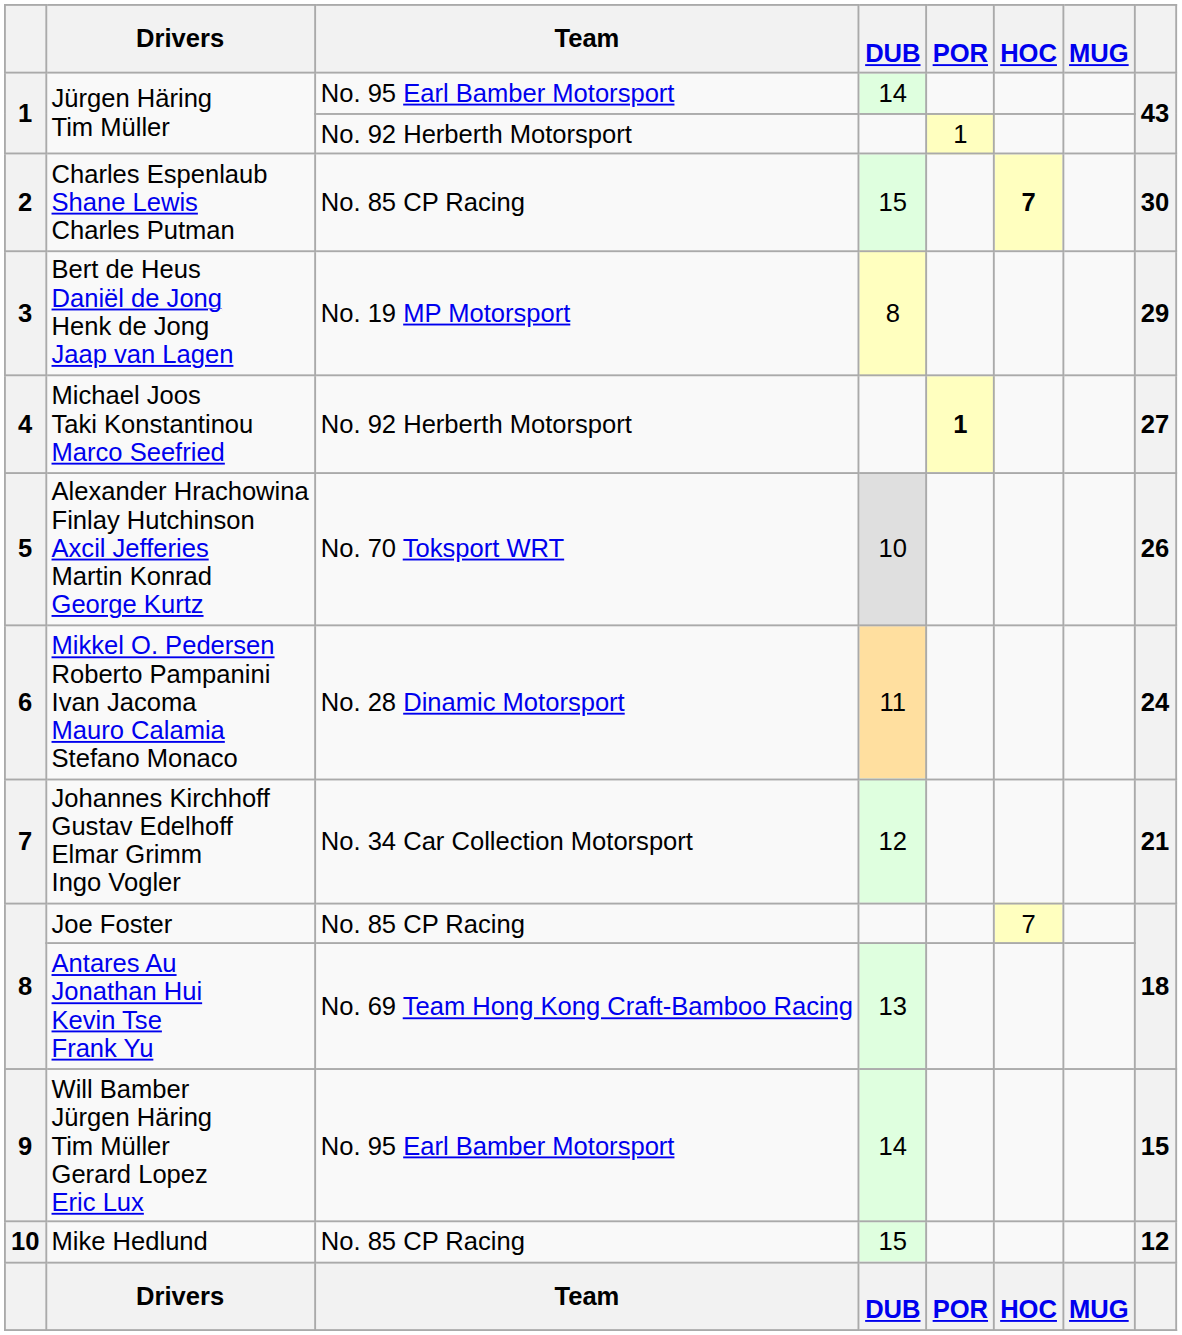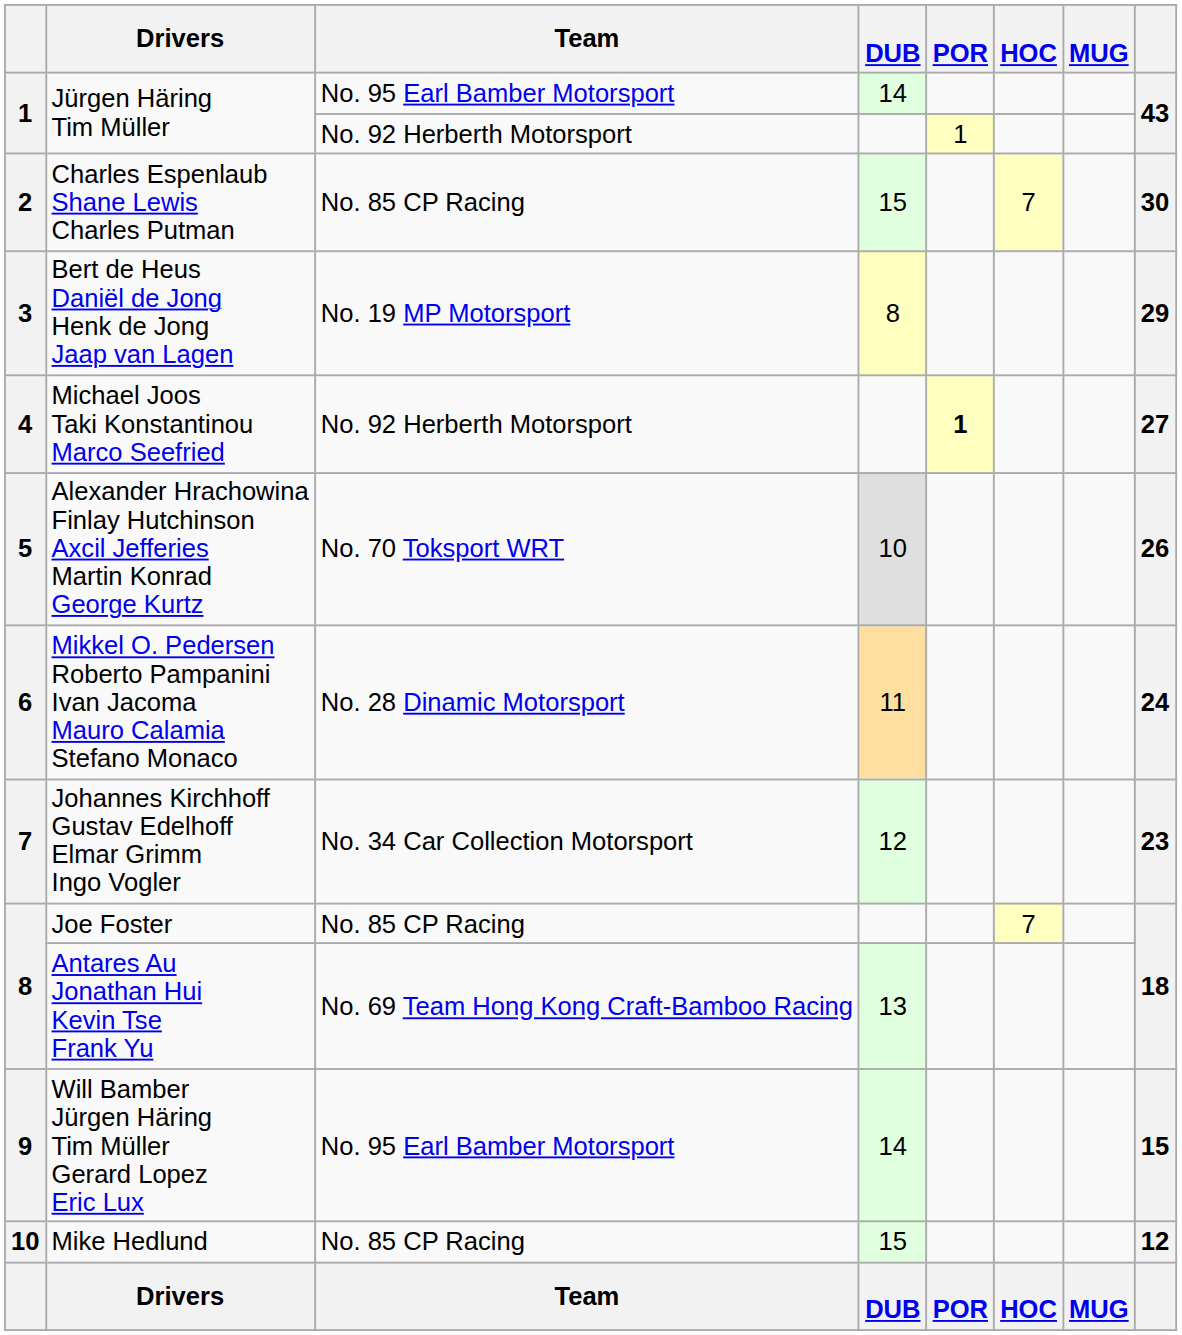 <table align=left| class="wikitable" style="font-size: 85%; text-align: center">
 <tr valign="top">
 <th valign=middle></th>
 <th valign=middle>Drivers</th>
 <th valign=middle>Team</th>
 <th><br><a href='#'>DUB</a></th>
 <th><br><a href='#'>POR</a></th>
 <th><br><a href='#'>HOC</a></th>
 <th><br><a href='#'>MUG</a></th>
 <th valign=middle>  </th>
 </tr>
 <tr>
 <th rowspan=2>1</th>
 <td rowspan=2 align=left> Jürgen Häring<br> Tim Müller</td>
 <td align=left> No. 95 <a href='#'>Earl Bamber Motorsport</a></td>
 <td style="background:#DFFFDF;">14</td>
 <td></td>
 <td></td>
 <td></td>
 <th rowspan=2>43</th>
 </tr>
 <tr>
 <td align=left> No. 92 Herberth Motorsport</td>
 <td></td>
 <td style="background:#FFFFBF;">1</td>
 <td></td>
 <td></td>
 </tr>
 <tr>
 <th>2</th>
 <td align=left> Charles Espenlaub<br> <a href='#'>Shane Lewis</a><br> Charles Putman</td>
 <td align=left> No. 85 CP Racing</td>
 <td style="background:#DFFFDF;">15</td>
 <td></td>
-<td style="background:#FFFFBF;"><strong>7</strong></td>
+<td style="background:#FFFFBF;">7</td>
 <td></td>
 <th>30</th>
 </tr>
 <tr>
 <th>3</th>
 <td align=left> Bert de Heus<br> <a href='#'>Daniël de Jong</a><br> Henk de Jong<br> <a href='#'>Jaap van Lagen</a></td>
 <td align=left> No. 19 <a href='#'>MP Motorsport</a></td>
 <td style="background:#FFFFBF;">8</td>
 <td></td>
 <td></td>
 <td></td>
 <th>29</th>
 </tr>
 <tr>
 <th>4</th>
 <td align=left> Michael Joos<br> Taki Konstantinou<br> <a href='#'>Marco Seefried</a></td>
 <td align=left> No. 92 Herberth Motorsport</td>
 <td></td>
 <td style="background:#FFFFBF;"><strong>1</strong></td>
 <td></td>
 <td></td>
 <th>27</th>
 </tr>
 <tr>
 <th>5</th>
 <td align=left> Alexander Hrachowina<br> Finlay Hutchinson<br> <a href='#'>Axcil Jefferies</a><br> Martin Konrad<br> <a href='#'>George Kurtz</a></td>
 <td align=left> No. 70 <a href='#'>Toksport WRT</a></td>
 <td style="background:#DFDFDF;">10</td>
 <td></td>
 <td></td>
 <td></td>
 <th>26</th>
 </tr>
 <tr>
 <th>6</th>
 <td align=left> <a href='#'>Mikkel O. Pedersen</a><br> Roberto Pampanini<br> Ivan Jacoma<br> <a href='#'>Mauro Calamia</a><br> Stefano Monaco</td>
 <td align=left> No. 28 <a href='#'>Dinamic Motorsport</a></td>
 <td style="background:#FFDF9F;">11</td>
 <td></td>
 <td></td>
 <td></td>
 <th>24</th>
 </tr>
 <tr>
 <th>7</th>
 <td align=left> Johannes Kirchhoff<br> Gustav Edelhoff<br> Elmar Grimm<br> Ingo Vogler</td>
 <td align=left> No. 34 Car Collection Motorsport</td>
 <td style="background:#DFFFDF;">12</td>
 <td></td>
 <td></td>
 <td></td>
-<th>21</th>
+<th>23</th>
 </tr>
 <tr>
 <th rowspan=2>8</th>
 <td align=left> Joe Foster</td>
 <td align=left> No. 85 CP Racing</td>
 <td></td>
 <td></td>
 <td style="background:#FFFFBF;">7</td>
 <td></td>
 <th rowspan=2>18</th>
 </tr>
 <tr>
 <td align=left> <a href='#'>Antares Au</a><br> <a href='#'>Jonathan Hui</a><br> <a href='#'>Kevin Tse</a><br> <a href='#'>Frank Yu</a></td>
 <td align=left> No. 69 <a href='#'>Team Hong Kong Craft-Bamboo Racing</a></td>
 <td style="background:#DFFFDF;">13</td>
 <td></td>
 <td></td>
 <td></td>
 </tr>
 <tr>
 <th>9</th>
 <td align=left> Will Bamber<br> Jürgen Häring<br> Tim Müller<br> Gerard Lopez<br> <a href='#'>Eric Lux</a></td>
 <td align=left> No. 95 <a href='#'>Earl Bamber Motorsport</a></td>
 <td style="background:#DFFFDF;">14</td>
 <td></td>
 <td></td>
 <td></td>
 <th>15</th>
 </tr>
 <tr>
 <th>10</th>
 <td align=left> Mike Hedlund</td>
 <td align=left> No. 85 CP Racing</td>
 <td style="background:#DFFFDF;">15</td>
 <td></td>
 <td></td>
 <td></td>
 <th>12</th>
 </tr>
 <tr>
 <th valign=middle></th>
 <th valign=middle>Drivers</th>
 <th valign=middle>Team</th>
 <th><br><a href='#'>DUB</a></th>
 <th><br><a href='#'>POR</a></th>
 <th><br><a href='#'>HOC</a></th>
 <th><br><a href='#'>MUG</a></th>
 <th valign=middle>  </th>
 </tr>
 <tr>
 </tr>
 </table>
